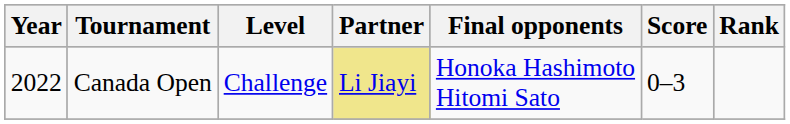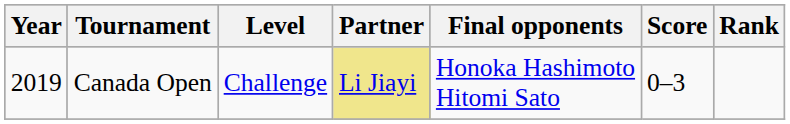 <table class="sortable wikitable" style="font-size: 95%;">
 <tr>
 <th>Year</th>
 <th>Tournament</th>
 <th>Level</th>
 <th>Partner</th>
 <th>Final opponents</th>
 <th>Score</th>
 <th>Rank</th>
 </tr>
 <tr>
-<td>2022</td>
+<td>2019</td>
 <td>Canada Open</td>
 <td><a href='#'>Challenge</a></td>
 <td style="background: khaki;"><a href='#'>Li Jiayi</a></td>
 <td><a href='#'>Honoka Hashimoto</a><br><a href='#'>Hitomi Sato</a></td>
 <td>0–3</td>
 <td></td>
 </tr>
 </table>
